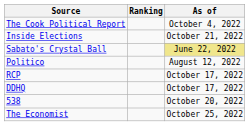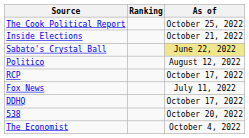 <table class="wikitable" style="text-align:center">
 <tr>
 <th>Source</th>
 <th>Ranking</th>
 <th>As of</th>
 </tr>
 <tr>
 <td align=left><a href='#'>The Cook Political Report</a></td>
 <td></td>
-<td>October 4, 2022</td>
+<td>October 25, 2022</td>
 </tr>
 <tr>
 <td align=left><a href='#'>Inside Elections</a></td>
 <td></td>
 <td>October 21, 2022</td>
 </tr>
 <tr>
 <td align=left><a href='#'>Sabato's Crystal Ball</a></td>
 <td></td>
 <td style="background: khaki;">June 22, 2022</td>
 </tr>
 <tr>
 <td style="text-align:left;"><a href='#'>Politico</a></td>
 <td></td>
 <td>August 12, 2022</td>
 </tr>
 <tr>
 <td style="text-align:left;"><a href='#'>RCP</a></td>
 <td></td>
 <td>October 17, 2022</td>
 </tr>
 <tr>
+<td align=left><a href='#'>Fox News</a></td>
+<td></td>
+<td>July 11, 2022</td>
+</tr>
+<tr>
 <td style="text-align:left;"><a href='#'>DDHQ</a></td>
 <td></td>
 <td>October 17, 2022</td>
 </tr>
 <tr>
 <td style="text-align:left;"><a href='#'>538</a></td>
 <td></td>
 <td>October 20, 2022</td>
 </tr>
 <tr>
 <td align="left"><a href='#'>The Economist</a></td>
 <td></td>
-<td>October 25, 2022</td>
+<td>October 4, 2022</td>
 </tr>
 </table>
